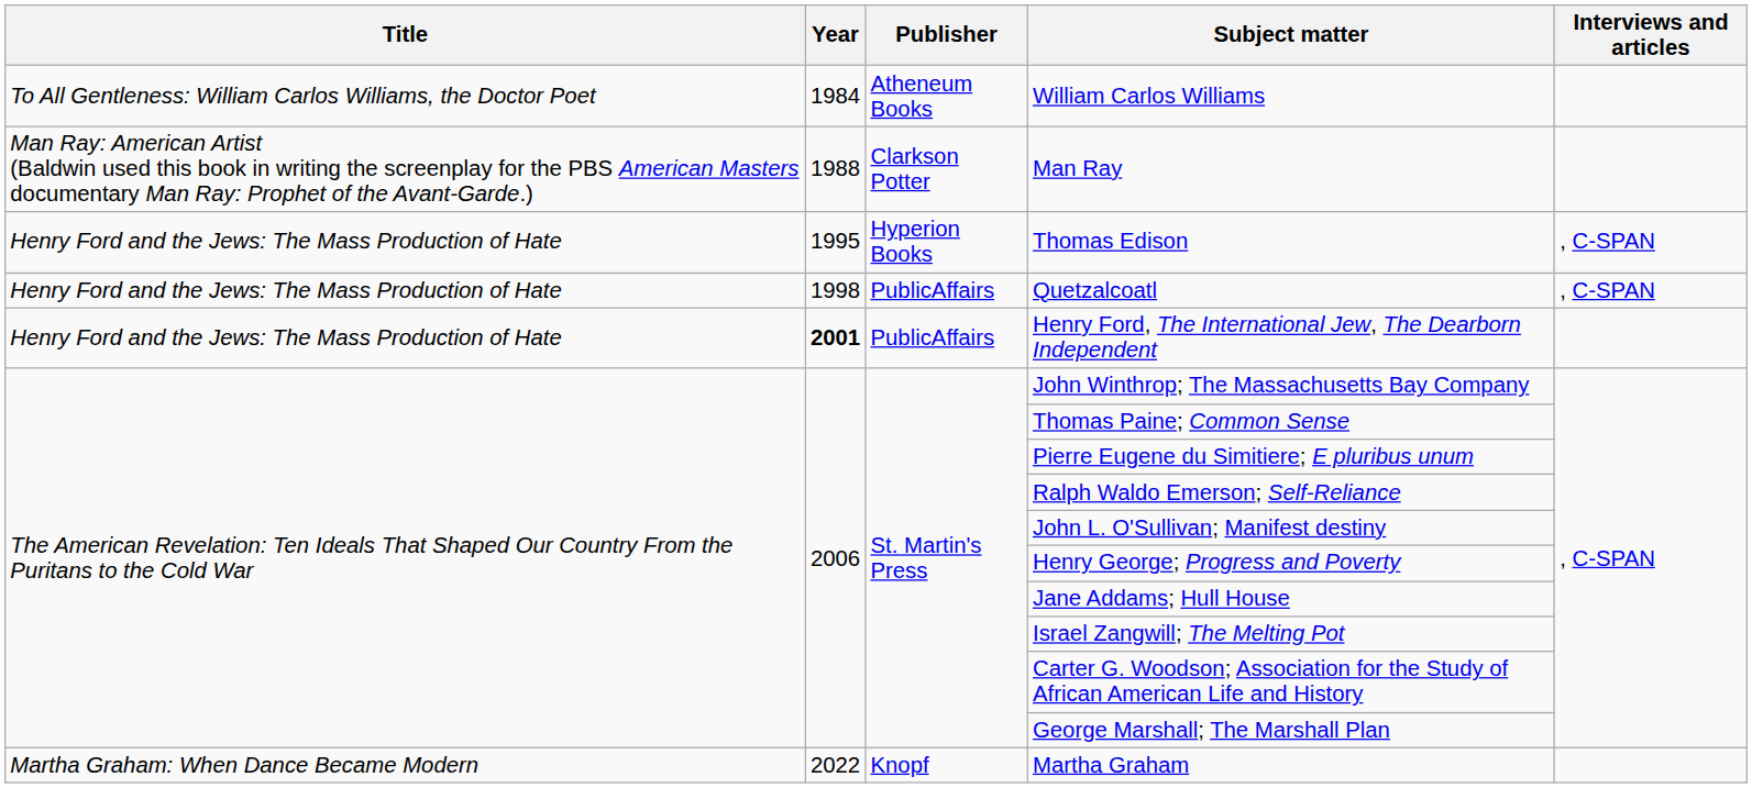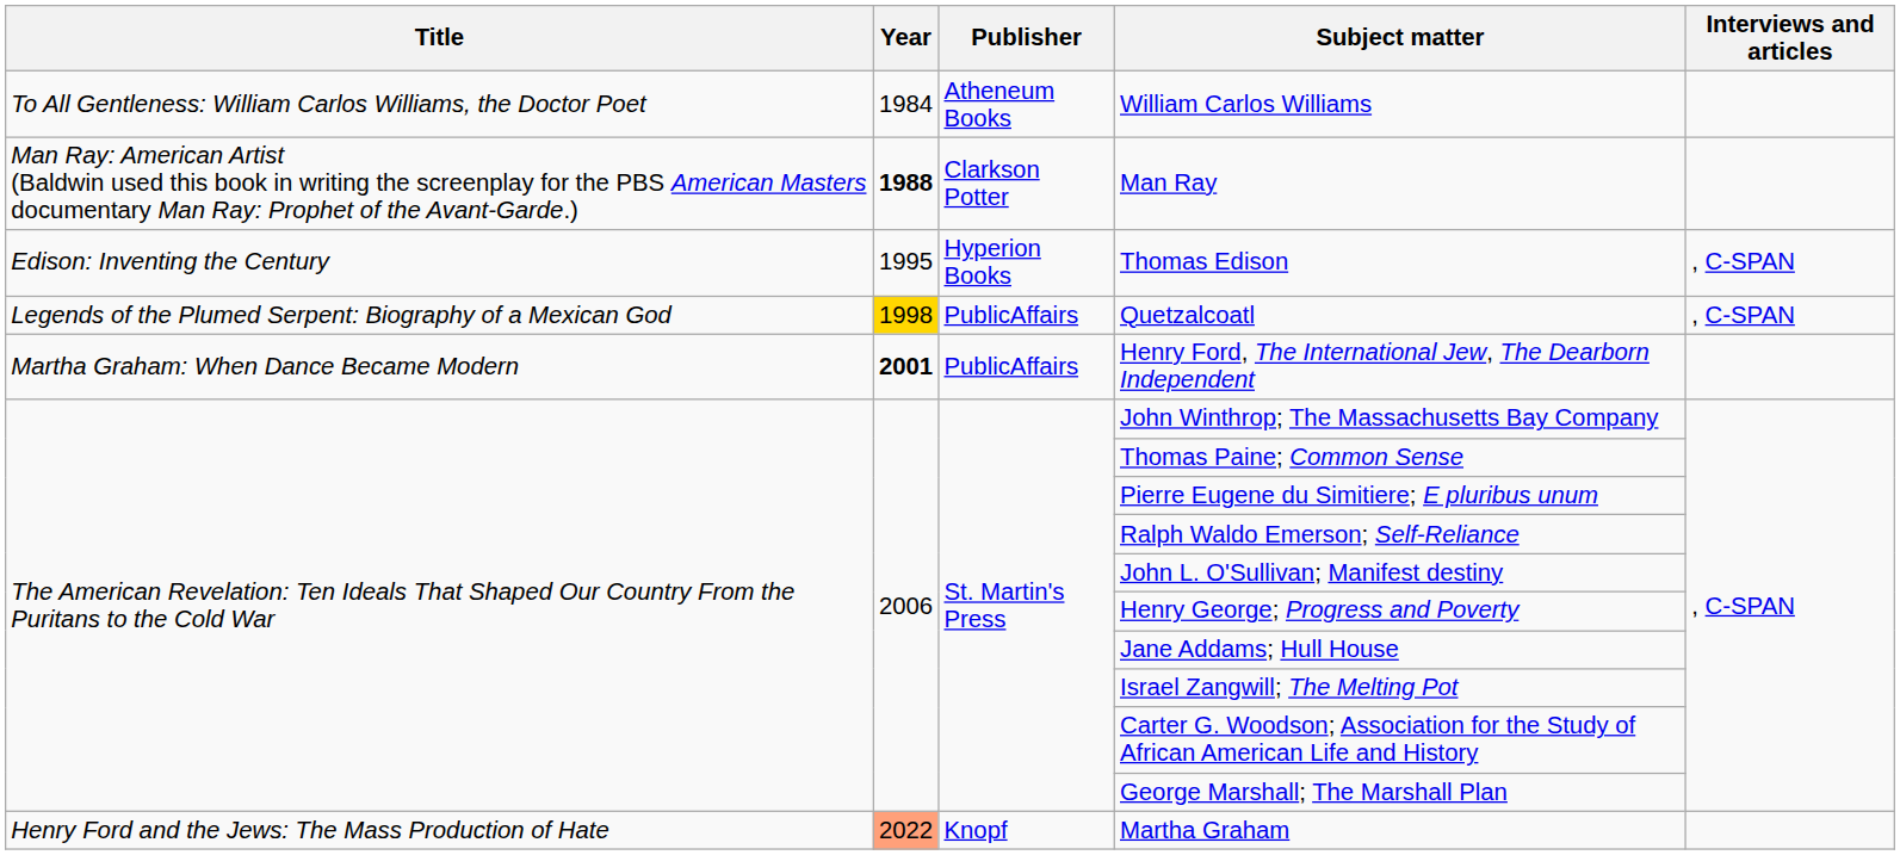 <table class="wikitable sortable">
 <tr>
 <th>Title</th>
 <th>Year</th>
 <th>Publisher</th>
 <th>Subject matter</th>
 <th>Interviews and articles</th>
 </tr>
 <tr>
 <td><em>To All Gentleness: William Carlos Williams, the Doctor Poet</em></td>
 <td>1984</td>
 <td><a href='#'>Atheneum Books</a></td>
 <td><a href='#'>William Carlos Williams</a></td>
 <td></td>
 </tr>
 <tr>
 <td><em>Man Ray: American Artist</em><br>(Baldwin used this book in writing the screenplay for the PBS <em><a href='#'>American Masters</a></em> documentary <em>Man Ray: Prophet of the Avant-Garde</em>.)</td>
-<td>1988</td>
+<td><strong>1988</strong></td>
 <td><a href='#'>Clarkson Potter</a></td>
 <td><a href='#'>Man Ray</a></td>
 <td></td>
 </tr>
 <tr>
-<td><em>Henry Ford and the Jews: The Mass Production of Hate</em></td>
+<td><em>Edison: Inventing the Century</em></td>
 <td>1995</td>
 <td><a href='#'>Hyperion Books</a></td>
 <td><a href='#'>Thomas Edison</a></td>
 <td>, <a href='#'>C-SPAN</a></td>
 </tr>
 <tr>
-<td><em>Henry Ford and the Jews: The Mass Production of Hate</em></td>
-<td>1998</td>
+<td><em>Legends of the Plumed Serpent: Biography of a Mexican God</em></td>
+<td style="background: gold;">1998</td>
 <td><a href='#'>PublicAffairs</a></td>
 <td><a href='#'>Quetzalcoatl</a></td>
 <td>, <a href='#'>C-SPAN</a></td>
 </tr>
 <tr>
-<td><em>Henry Ford and the Jews: The Mass Production of Hate</em></td>
+<td><em>Martha Graham: When Dance Became Modern</em></td>
 <td><strong>2001</strong></td>
 <td><a href='#'>PublicAffairs</a></td>
 <td><a href='#'>Henry Ford</a>, <em><a href='#'>The International Jew</a></em>, <em><a href='#'>The Dearborn Independent</a></em></td>
 <td></td>
 </tr>
 <tr>
 <td rowspan="10"><em>The American Revelation: Ten Ideals That Shaped Our Country From the Puritans to the Cold War</em></td>
 <td rowspan="10">2006</td>
 <td rowspan="10"><a href='#'>St. Martin's Press</a></td>
 <td><a href='#'>John Winthrop</a>; <a href='#'>The Massachusetts Bay Company</a></td>
 <td rowspan="10">, <a href='#'>C-SPAN</a></td>
 </tr>
 <tr>
 <td><a href='#'>Thomas Paine</a>; <em><a href='#'>Common Sense</a></em></td>
 </tr>
 <tr>
 <td><a href='#'>Pierre Eugene du Simitiere</a>; <em><a href='#'>E pluribus unum</a></em></td>
 </tr>
 <tr>
 <td><a href='#'>Ralph Waldo Emerson</a>; <em><a href='#'>Self-Reliance</a></em></td>
 </tr>
 <tr>
 <td><a href='#'>John L. O'Sullivan</a>; <a href='#'>Manifest destiny</a></td>
 </tr>
 <tr>
 <td><a href='#'>Henry George</a>; <em><a href='#'>Progress and Poverty</a></em></td>
 </tr>
 <tr>
 <td><a href='#'>Jane Addams</a>; <a href='#'>Hull House</a></td>
 </tr>
 <tr>
 <td><a href='#'>Israel Zangwill</a>; <em><a href='#'>The Melting Pot</a></em></td>
 </tr>
 <tr>
 <td><a href='#'>Carter G. Woodson</a>; <a href='#'>Association for the Study of African American Life and History</a></td>
 </tr>
 <tr>
 <td><a href='#'>George Marshall</a>; <a href='#'>The Marshall Plan</a></td>
 </tr>
 <tr>
-<td><em>Martha Graham: When Dance Became Modern</em></td>
-<td>2022</td>
+<td><em>Henry Ford and the Jews: The Mass Production of Hate</em></td>
+<td style="background: lightsalmon;">2022</td>
 <td><a href='#'>Knopf</a></td>
 <td><a href='#'>Martha Graham</a></td>
 <td></td>
 </tr>
 </table>
